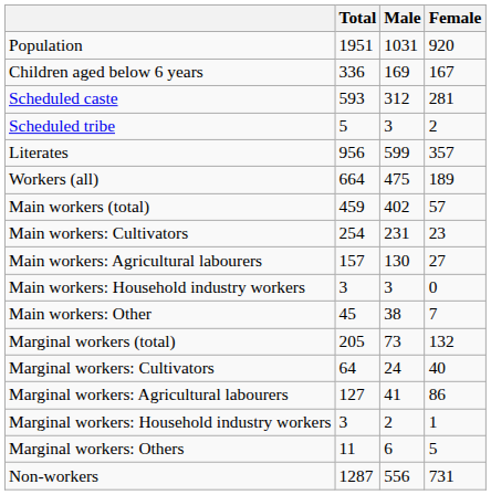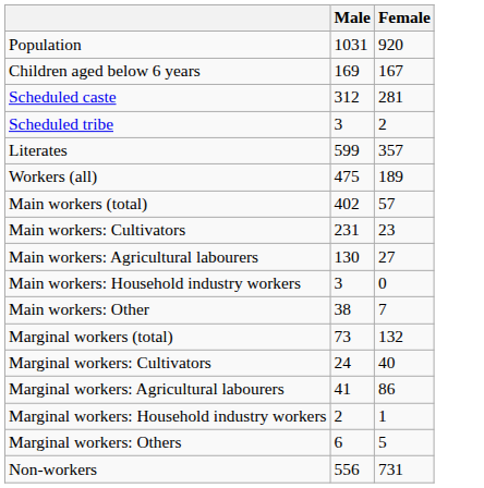 <table class="wikitable sortable">
 <tr>
 <th></th>
-<th>Total</th>
 <th>Male</th>
 <th>Female</th>
 </tr>
 <tr>
 <td>Population</td>
-<td>1951</td>
 <td>1031</td>
 <td>920</td>
 </tr>
 <tr>
 <td>Children aged below 6 years</td>
-<td>336</td>
 <td>169</td>
 <td>167</td>
 </tr>
 <tr>
 <td><a href='#'>Scheduled caste</a></td>
-<td>593</td>
 <td>312</td>
 <td>281</td>
 </tr>
 <tr>
 <td><a href='#'>Scheduled tribe</a></td>
-<td>5</td>
 <td>3</td>
 <td>2</td>
 </tr>
 <tr>
 <td>Literates</td>
-<td>956</td>
 <td>599</td>
 <td>357</td>
 </tr>
 <tr>
 <td>Workers (all)</td>
-<td>664</td>
 <td>475</td>
 <td>189</td>
 </tr>
 <tr>
 <td>Main workers (total)</td>
-<td>459</td>
 <td>402</td>
 <td>57</td>
 </tr>
 <tr>
 <td>Main workers: Cultivators</td>
-<td>254</td>
 <td>231</td>
 <td>23</td>
 </tr>
 <tr>
 <td>Main workers: Agricultural labourers</td>
-<td>157</td>
 <td>130</td>
 <td>27</td>
 </tr>
 <tr>
 <td>Main workers: Household industry workers</td>
 <td>3</td>
-<td>3</td>
 <td>0</td>
 </tr>
 <tr>
 <td>Main workers: Other</td>
-<td>45</td>
 <td>38</td>
 <td>7</td>
 </tr>
 <tr>
 <td>Marginal workers (total)</td>
-<td>205</td>
 <td>73</td>
 <td>132</td>
 </tr>
 <tr>
 <td>Marginal workers: Cultivators</td>
-<td>64</td>
 <td>24</td>
 <td>40</td>
 </tr>
 <tr>
 <td>Marginal workers: Agricultural labourers</td>
-<td>127</td>
 <td>41</td>
 <td>86</td>
 </tr>
 <tr>
 <td>Marginal workers: Household industry workers</td>
-<td>3</td>
 <td>2</td>
 <td>1</td>
 </tr>
 <tr>
 <td>Marginal workers: Others</td>
-<td>11</td>
 <td>6</td>
 <td>5</td>
 </tr>
 <tr>
 <td>Non-workers</td>
-<td>1287</td>
 <td>556</td>
 <td>731</td>
 </tr>
 </table>
